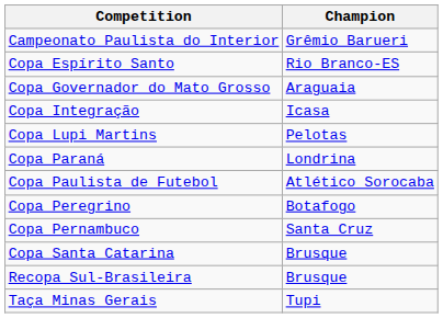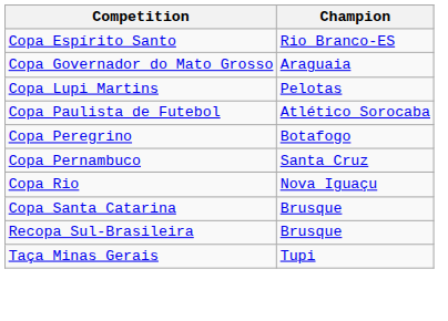 <table class="wikitable">
 <tr>
 <th>Competition</th>
 <th>Champion</th>
-</tr>
-<tr>
-<td><a href='#'>Campeonato Paulista do Interior</a></td>
-<td><a href='#'>Grêmio Barueri</a></td>
 </tr>
 <tr>
 <td><a href='#'>Copa Espírito Santo</a></td>
 <td><a href='#'>Rio Branco-ES</a></td>
 </tr>
 <tr>
 <td><a href='#'>Copa Governador do Mato Grosso</a></td>
 <td><a href='#'>Araguaia</a></td>
 </tr>
 <tr>
-<td><a href='#'>Copa Integração</a></td>
-<td><a href='#'>Icasa</a></td>
-</tr>
-<tr>
 <td><a href='#'>Copa Lupi Martins</a></td>
 <td><a href='#'>Pelotas</a></td>
-</tr>
-<tr>
-<td><a href='#'>Copa Paraná</a></td>
-<td><a href='#'>Londrina</a></td>
 </tr>
 <tr>
 <td><a href='#'>Copa Paulista de Futebol</a></td>
 <td><a href='#'>Atlético Sorocaba</a></td>
 </tr>
 <tr>
 <td><a href='#'>Copa Peregrino</a></td>
 <td><a href='#'>Botafogo</a></td>
 </tr>
 <tr>
 <td><a href='#'>Copa Pernambuco</a></td>
 <td><a href='#'>Santa Cruz</a></td>
 </tr>
 <tr>
+<td><a href='#'>Copa Rio</a></td>
+<td><a href='#'>Nova Iguaçu</a></td>
+</tr>
+<tr>
 <td><a href='#'>Copa Santa Catarina</a></td>
 <td><a href='#'>Brusque</a></td>
 </tr>
 <tr>
 <td><a href='#'>Recopa Sul-Brasileira</a></td>
 <td><a href='#'>Brusque</a></td>
 </tr>
 <tr>
 <td><a href='#'>Taça Minas Gerais</a></td>
 <td><a href='#'>Tupi</a></td>
 </tr>
 </table>
